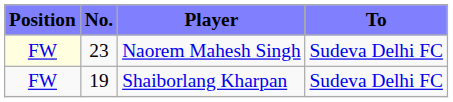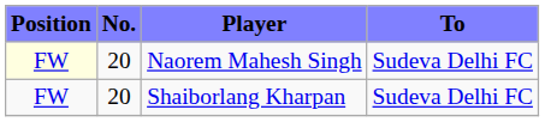 <table class="wikitable sortable">
 <tr>
 <th style="background:#8080FF; color:Black;"><strong>Position</strong></th>
 <th style="background:#8080FF; color:Black;"><strong>No.</strong></th>
 <th style="background:#8080FF; color:Black;"><strong>Player</strong></th>
 <th style="background:#8080FF; color:Black;"><strong>To</strong></th>
 </tr>
 <tr>
 <td style="background: lightyellow; text-align:center;"><a href='#'>FW</a></td>
-<td style="text-align:center;">23</td>
+<td style="text-align:center;">20</td>
 <td style="text-align:left;"> <a href='#'>Naorem Mahesh Singh</a></td>
 <td style="text-align:left;"> <a href='#'>Sudeva Delhi FC</a></td>
 </tr>
 <tr>
 <td style="text-align:center;"><a href='#'>FW</a></td>
-<td style="text-align:center;">19</td>
+<td style="text-align:center;">20</td>
 <td style="text-align:left;"> <a href='#'>Shaiborlang Kharpan</a></td>
 <td style="text-align:left;"> <a href='#'>Sudeva Delhi FC</a></td>
 </tr>
 <tr>
 </tr>
 </table>
